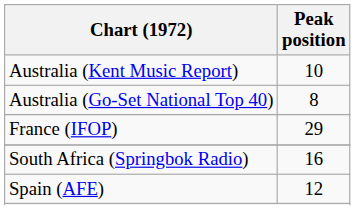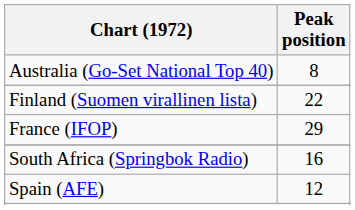 <table class="wikitable sortable">
 <tr>
 <th>Chart (1972)</th>
 <th>Peak<br>position</th>
 </tr>
 <tr>
-<td>Australia (<a href='#'>Kent Music Report</a>)</td>
-<td align="center">10</td>
-</tr>
-<tr>
 <td>Australia (<a href='#'>Go-Set National Top 40</a>)</td>
 <td align="center">8</td>
 </tr>
 <tr>
+</tr>
+<tr>
+<td>Finland (<a href='#'>Suomen virallinen lista</a>)</td>
+<td align="center">22</td>
 </tr>
 <tr>
 <td>France (<a href='#'>IFOP</a>)</td>
 <td align="center">29</td>
 </tr>
 <tr>
 </tr>
 <tr>
 </tr>
 <tr>
 <td>South Africa (<a href='#'>Springbok Radio</a>)</td>
 <td align="center">16</td>
 </tr>
 <tr>
 <td>Spain (<a href='#'>AFE</a>)</td>
 <td align="center">12</td>
 </tr>
 <tr>
 </tr>
 <tr>
 </tr>
 </table>
